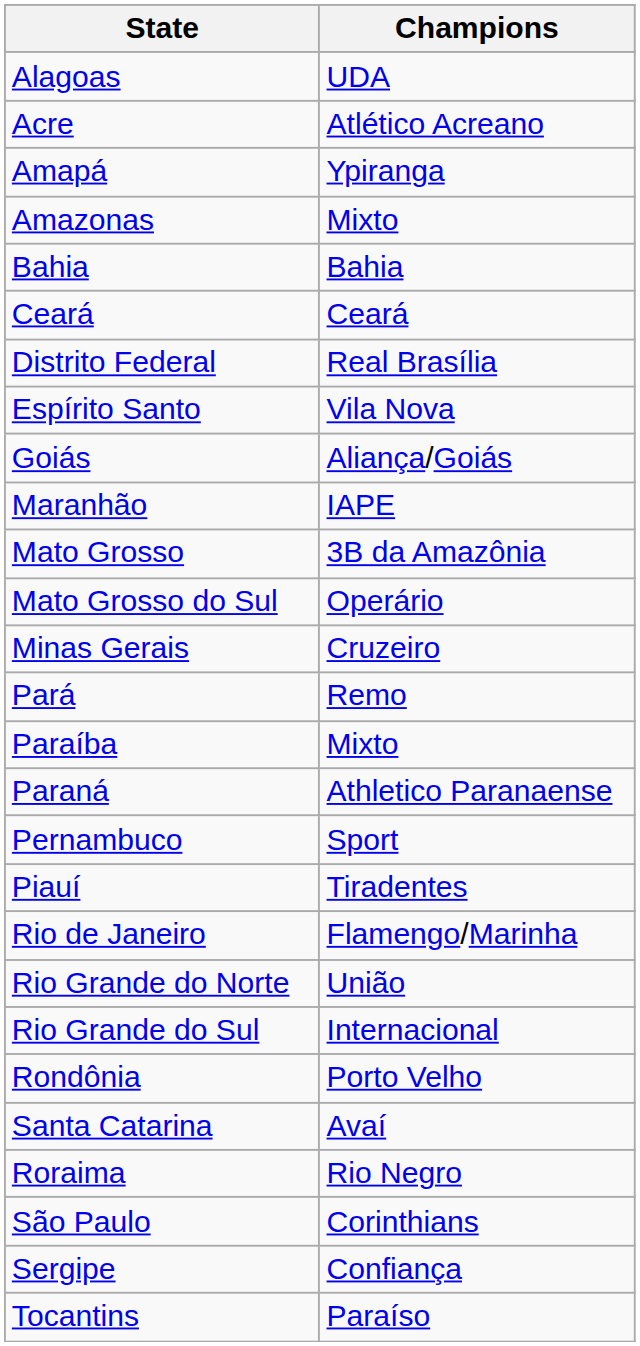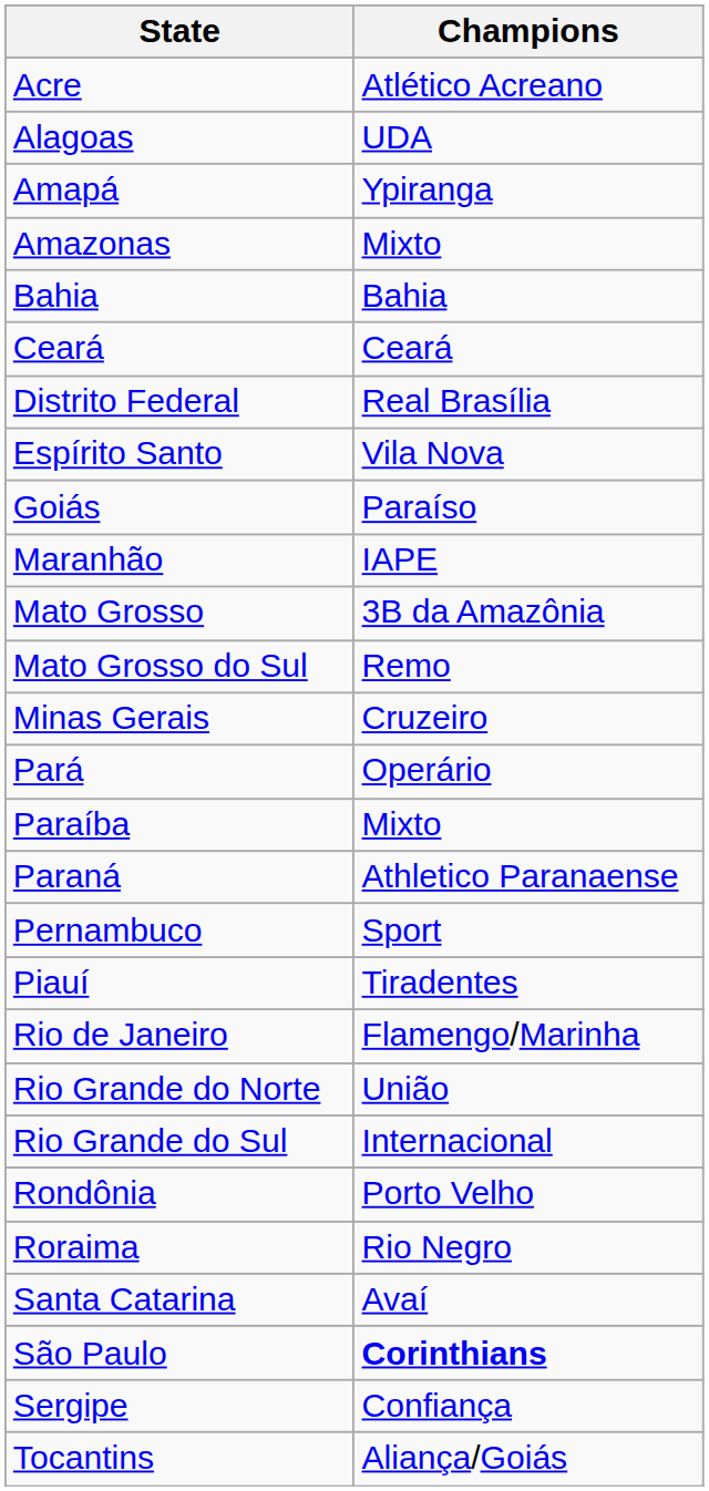 <table class="wikitable">
 <tr>
 <th width=160px>State</th>
 <th width=160px>Champions</th>
 </tr>
 <tr>
+<td> <a href='#'>Acre</a></td>
+<td><a href='#'>Atlético Acreano</a></td>
+</tr>
+<tr>
 <td> <a href='#'>Alagoas</a></td>
 <td><a href='#'>UDA</a></td>
-</tr>
-<tr>
-<td> <a href='#'>Acre</a></td>
-<td><a href='#'>Atlético Acreano</a></td>
 </tr>
 <tr>
 <td> <a href='#'>Amapá</a></td>
 <td><a href='#'>Ypiranga</a></td>
 </tr>
 <tr>
 <td> <a href='#'>Amazonas</a></td>
 <td><a href='#'>Mixto</a></td>
 </tr>
 <tr>
 <td> <a href='#'>Bahia</a></td>
 <td><a href='#'>Bahia</a></td>
 </tr>
 <tr>
 <td> <a href='#'>Ceará</a></td>
 <td><a href='#'>Ceará</a></td>
 </tr>
 <tr>
 <td> <a href='#'>Distrito Federal</a></td>
 <td><a href='#'>Real Brasília</a></td>
 </tr>
 <tr>
 <td> <a href='#'>Espírito Santo</a></td>
 <td><a href='#'>Vila Nova</a></td>
 </tr>
 <tr>
 <td> <a href='#'>Goiás</a></td>
-<td><a href='#'>Aliança</a>/<a href='#'>Goiás</a></td>
+<td><a href='#'>Paraíso</a></td>
 </tr>
 <tr>
 <td> <a href='#'>Maranhão</a></td>
 <td><a href='#'>IAPE</a></td>
 </tr>
 <tr>
 <td> <a href='#'>Mato Grosso</a></td>
 <td><a href='#'>3B da Amazônia</a></td>
 </tr>
 <tr>
 <td> <a href='#'>Mato Grosso do Sul</a></td>
-<td><a href='#'>Operário</a></td>
+<td><a href='#'>Remo</a></td>
 </tr>
 <tr>
 <td> <a href='#'>Minas Gerais</a></td>
 <td><a href='#'>Cruzeiro</a></td>
 </tr>
 <tr>
 <td> <a href='#'>Pará</a></td>
-<td><a href='#'>Remo</a></td>
+<td><a href='#'>Operário</a></td>
 </tr>
 <tr>
 <td> <a href='#'>Paraíba</a></td>
 <td><a href='#'>Mixto</a></td>
 </tr>
 <tr>
 <td> <a href='#'>Paraná</a></td>
 <td><a href='#'>Athletico Paranaense</a></td>
 </tr>
 <tr>
 <td> <a href='#'>Pernambuco</a></td>
 <td><a href='#'>Sport</a></td>
 </tr>
 <tr>
 <td> <a href='#'>Piauí</a></td>
 <td><a href='#'>Tiradentes</a></td>
 </tr>
 <tr>
 <td> <a href='#'>Rio de Janeiro</a></td>
 <td><a href='#'>Flamengo</a>/<a href='#'>Marinha</a></td>
 </tr>
 <tr>
 <td> <a href='#'>Rio Grande do Norte</a></td>
 <td><a href='#'>União</a></td>
 </tr>
 <tr>
 <td> <a href='#'>Rio Grande do Sul</a></td>
 <td><a href='#'>Internacional</a></td>
 </tr>
 <tr>
 <td> <a href='#'>Rondônia</a></td>
 <td><a href='#'>Porto Velho</a></td>
 </tr>
 <tr>
+<td> <a href='#'>Roraima</a></td>
+<td><a href='#'>Rio Negro</a></td>
+</tr>
+<tr>
 <td> <a href='#'>Santa Catarina</a></td>
 <td><a href='#'>Avaí</a></td>
 </tr>
 <tr>
-<td> <a href='#'>Roraima</a></td>
-<td><a href='#'>Rio Negro</a></td>
-</tr>
-<tr>
 <td> <a href='#'>São Paulo</a></td>
-<td><a href='#'>Corinthians</a></td>
+<td><strong><a href='#'>Corinthians</a></strong></td>
 </tr>
 <tr>
 <td> <a href='#'>Sergipe</a></td>
 <td><a href='#'>Confiança</a></td>
 </tr>
 <tr>
 <td> <a href='#'>Tocantins</a></td>
-<td><a href='#'>Paraíso</a></td>
+<td><a href='#'>Aliança</a>/<a href='#'>Goiás</a></td>
 </tr>
 </table>
